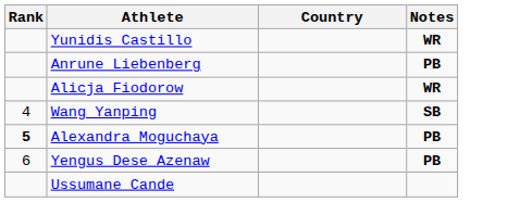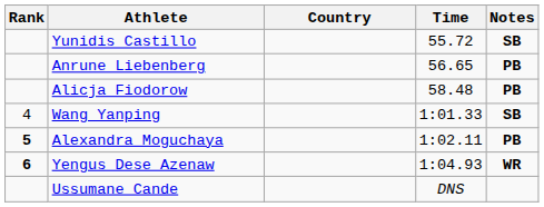 <table class="wikitable sortable" style="text-align:center">
 <tr>
 <th>Rank</th>
 <th style="width:180px">Athlete</th>
 <th style="width:125px">Country</th>
+<th>Time</th>
 <th>Notes</th>
 </tr>
 <tr>
 <td></td>
 <td style="text-align:left;"><a href='#'>Yunidis Castillo</a></td>
 <td style="text-align:left;"></td>
-<td><strong>WR</strong></td>
+<td>55.72</td>
+<td><strong>SB</strong></td>
 </tr>
 <tr>
 <td></td>
 <td style="text-align:left;"><a href='#'>Anrune Liebenberg</a></td>
 <td style="text-align:left;"></td>
+<td>56.65</td>
 <td><strong>PB</strong></td>
 </tr>
 <tr>
 <td></td>
 <td style="text-align:left;"><a href='#'>Alicja Fiodorow</a></td>
 <td style="text-align:left;"></td>
-<td><strong>WR</strong></td>
+<td>58.48</td>
+<td><strong>PB</strong></td>
 </tr>
 <tr>
 <td>4</td>
 <td style="text-align:left;"><a href='#'>Wang Yanping</a></td>
 <td style="text-align:left;"></td>
+<td>1:01.33</td>
 <td><strong>SB</strong></td>
 </tr>
 <tr>
 <td><strong>5</strong></td>
 <td style="text-align:left;"><a href='#'>Alexandra Moguchaya</a></td>
 <td style="text-align:left;"></td>
+<td>1:02.11</td>
 <td><strong>PB</strong></td>
 </tr>
 <tr>
-<td>6</td>
+<td><strong>6</strong></td>
 <td style="text-align:left;"><a href='#'>Yengus Dese Azenaw</a></td>
 <td style="text-align:left;"></td>
-<td><strong>PB</strong></td>
+<td>1:04.93</td>
+<td><strong>WR</strong></td>
 </tr>
 <tr>
 <td></td>
 <td style="text-align:left;"><a href='#'>Ussumane Cande</a></td>
 <td style="text-align:left;"></td>
+<td><em>DNS</em></td>
 <td></td>
 </tr>
 </table>
